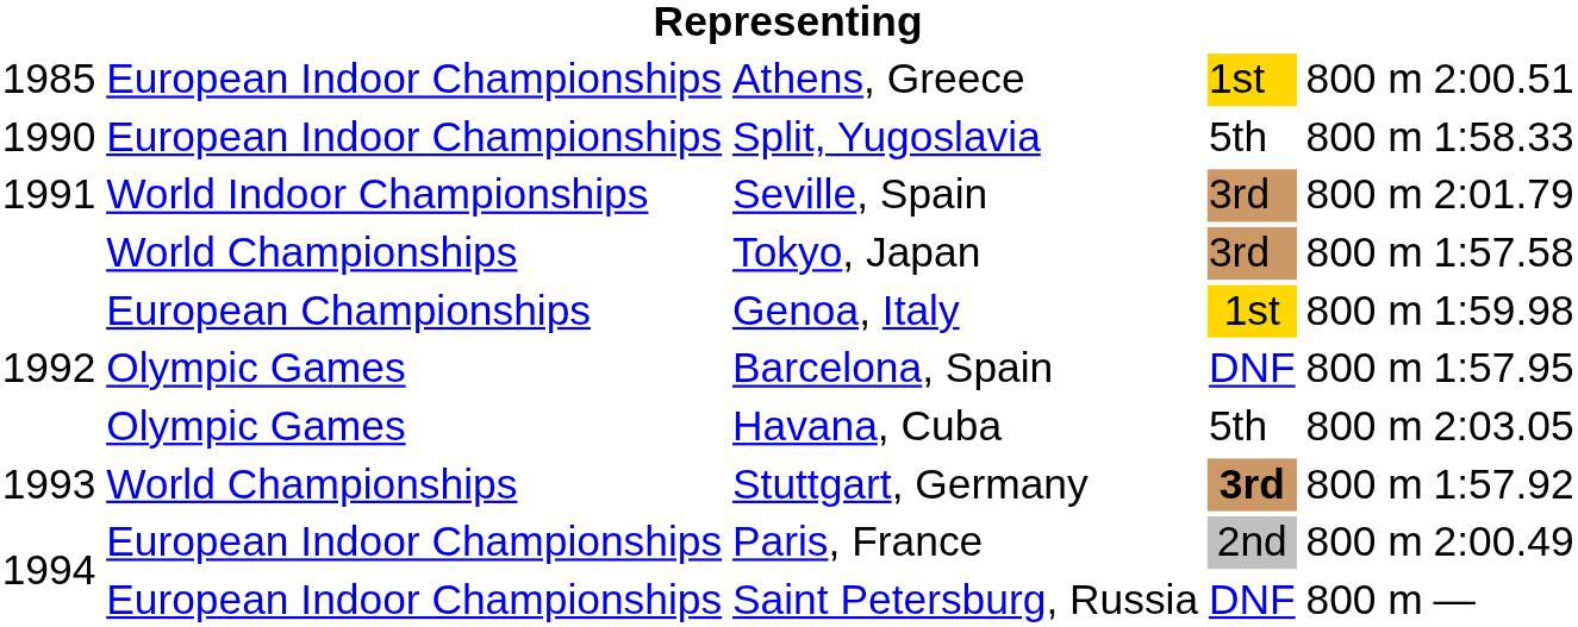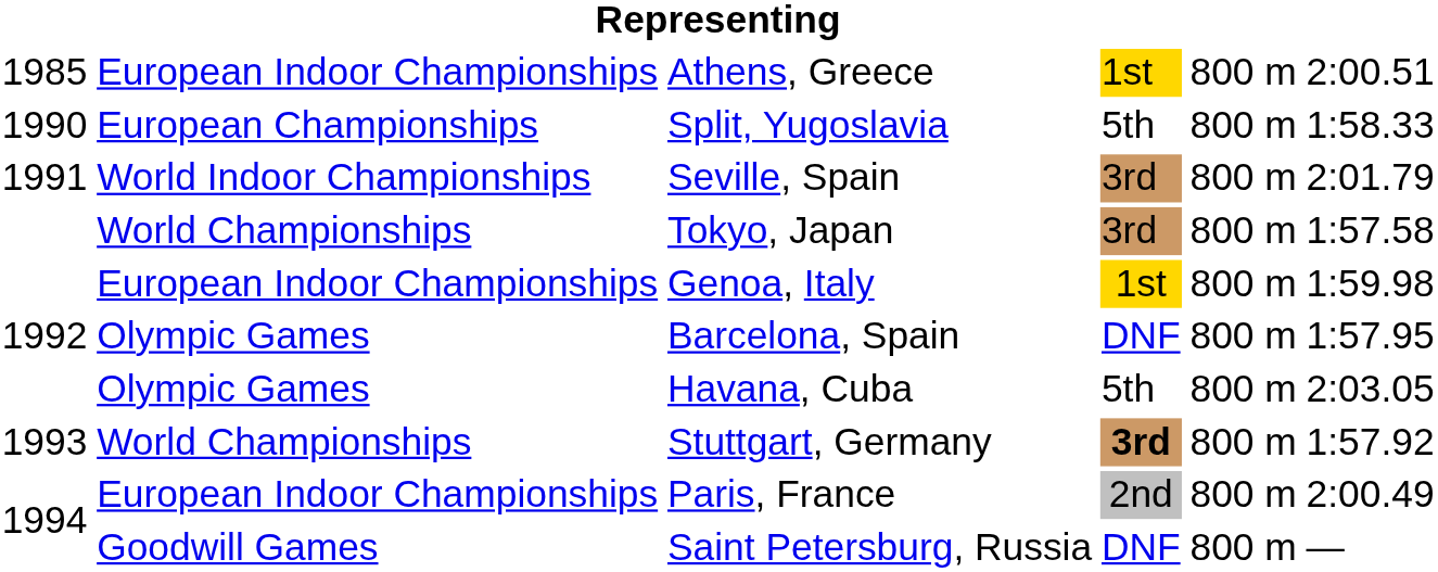 <table>
 <tr>
 <th colspan="6">Representing </th>
 </tr>
 <tr>
 <td>1985</td>
 <td><a href='#'>European Indoor Championships</a></td>
 <td><a href='#'>Athens</a>, Greece</td>
 <td bgcolor="gold">1st</td>
 <td>800 m</td>
 <td>2:00.51</td>
 </tr>
 <tr>
 <td>1990</td>
-<td><a href='#'>European Indoor Championships</a></td>
+<td><a href='#'>European Championships</a></td>
 <td><a href='#'>Split, Yugoslavia</a></td>
 <td>5th</td>
 <td>800 m</td>
 <td>1:58.33</td>
 </tr>
 <tr>
 <td>1991</td>
 <td><a href='#'>World Indoor Championships</a></td>
 <td><a href='#'>Seville</a>, Spain</td>
 <td bgcolor="cc9966">3rd</td>
 <td>800 m</td>
 <td>2:01.79</td>
 </tr>
 <tr>
 <td></td>
 <td><a href='#'>World Championships</a></td>
 <td><a href='#'>Tokyo</a>, Japan</td>
 <td bgcolor="cc9966">3rd</td>
 <td>800 m</td>
 <td>1:57.58</td>
 </tr>
 <tr>
 <td rowspan=3>1992</td>
-<td><a href='#'>European Championships</a></td>
+<td><a href='#'>European Indoor Championships</a></td>
 <td><a href='#'>Genoa</a>, <a href='#'>Italy</a></td>
 <td bgcolor="gold" align="center">1st</td>
 <td>800 m</td>
 <td>1:59.98</td>
 </tr>
 <tr>
 <td><a href='#'>Olympic Games</a></td>
 <td><a href='#'>Barcelona</a>, Spain</td>
 <td><a href='#'>DNF</a></td>
 <td>800 m</td>
 <td>1:57.95</td>
 </tr>
 <tr>
 <td><a href='#'>Olympic Games</a></td>
 <td><a href='#'>Havana</a>, Cuba</td>
 <td>5th</td>
 <td>800 m</td>
 <td>2:03.05</td>
 </tr>
 <tr>
 <td>1993</td>
 <td><a href='#'>World Championships</a></td>
 <td><a href='#'>Stuttgart</a>, Germany</td>
 <td bgcolor="cc9966" align="center"><strong>3rd</strong></td>
 <td>800 m</td>
 <td>1:57.92</td>
 </tr>
 <tr>
 <td rowspan=2>1994</td>
 <td><a href='#'>European Indoor Championships</a></td>
 <td><a href='#'>Paris</a>, France</td>
 <td bgcolor="silver" align="center">2nd</td>
 <td>800 m</td>
 <td>2:00.49</td>
 </tr>
 <tr>
-<td><a href='#'>European Indoor Championships</a></td>
+<td><a href='#'>Goodwill Games</a></td>
 <td><a href='#'>Saint Petersburg</a>, Russia</td>
 <td><a href='#'>DNF</a></td>
 <td>800 m</td>
 <td>—</td>
 </tr>
 </table>
